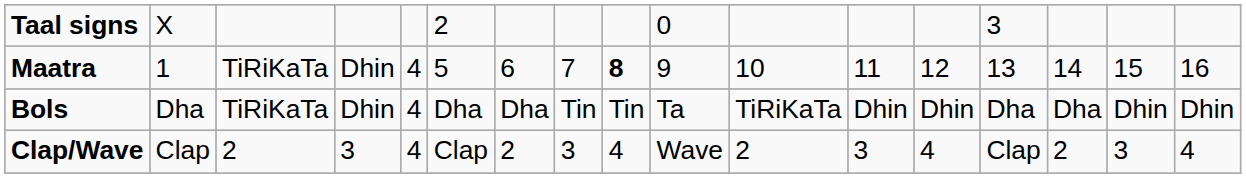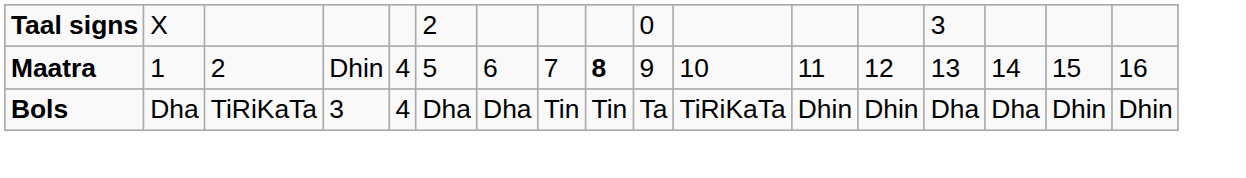 <table class="wikitable">
 <tr>
 <td><strong>Taal signs</strong></td>
 <td>X</td>
 <td></td>
 <td></td>
 <td></td>
 <td>2</td>
 <td></td>
 <td></td>
 <td></td>
 <td>0</td>
 <td></td>
 <td></td>
 <td></td>
 <td>3</td>
 <td></td>
 <td></td>
 <td></td>
 </tr>
 <tr>
 <td><strong>Maatra</strong></td>
 <td>1</td>
-<td>TiRiKaTa</td>
+<td>2</td>
 <td>Dhin</td>
 <td>4</td>
 <td>5</td>
 <td>6</td>
 <td>7</td>
 <td><strong>8</strong></td>
 <td>9</td>
 <td>10</td>
 <td>11</td>
 <td>12</td>
 <td>13</td>
 <td>14</td>
 <td>15</td>
 <td>16</td>
 </tr>
 <tr>
 <td><strong>Bols</strong></td>
 <td>Dha</td>
 <td>TiRiKaTa</td>
-<td>Dhin</td>
+<td>3</td>
 <td>4</td>
 <td>Dha</td>
 <td>Dha</td>
 <td>Tin</td>
 <td>Tin</td>
 <td>Ta</td>
 <td>TiRiKaTa</td>
 <td>Dhin</td>
 <td>Dhin</td>
 <td>Dha</td>
 <td>Dha</td>
 <td>Dhin</td>
 <td>Dhin</td>
 </tr>
-<tr>
-<td><strong>Clap/Wave</strong></td>
-<td>Clap</td>
-<td>2</td>
-<td>3</td>
-<td>4</td>
-<td>Clap</td>
-<td>2</td>
-<td>3</td>
-<td>4</td>
-<td>Wave</td>
-<td>2</td>
-<td>3</td>
-<td>4</td>
-<td>Clap</td>
-<td>2</td>
-<td>3</td>
-<td>4</td>
-</tr>
 </table>
